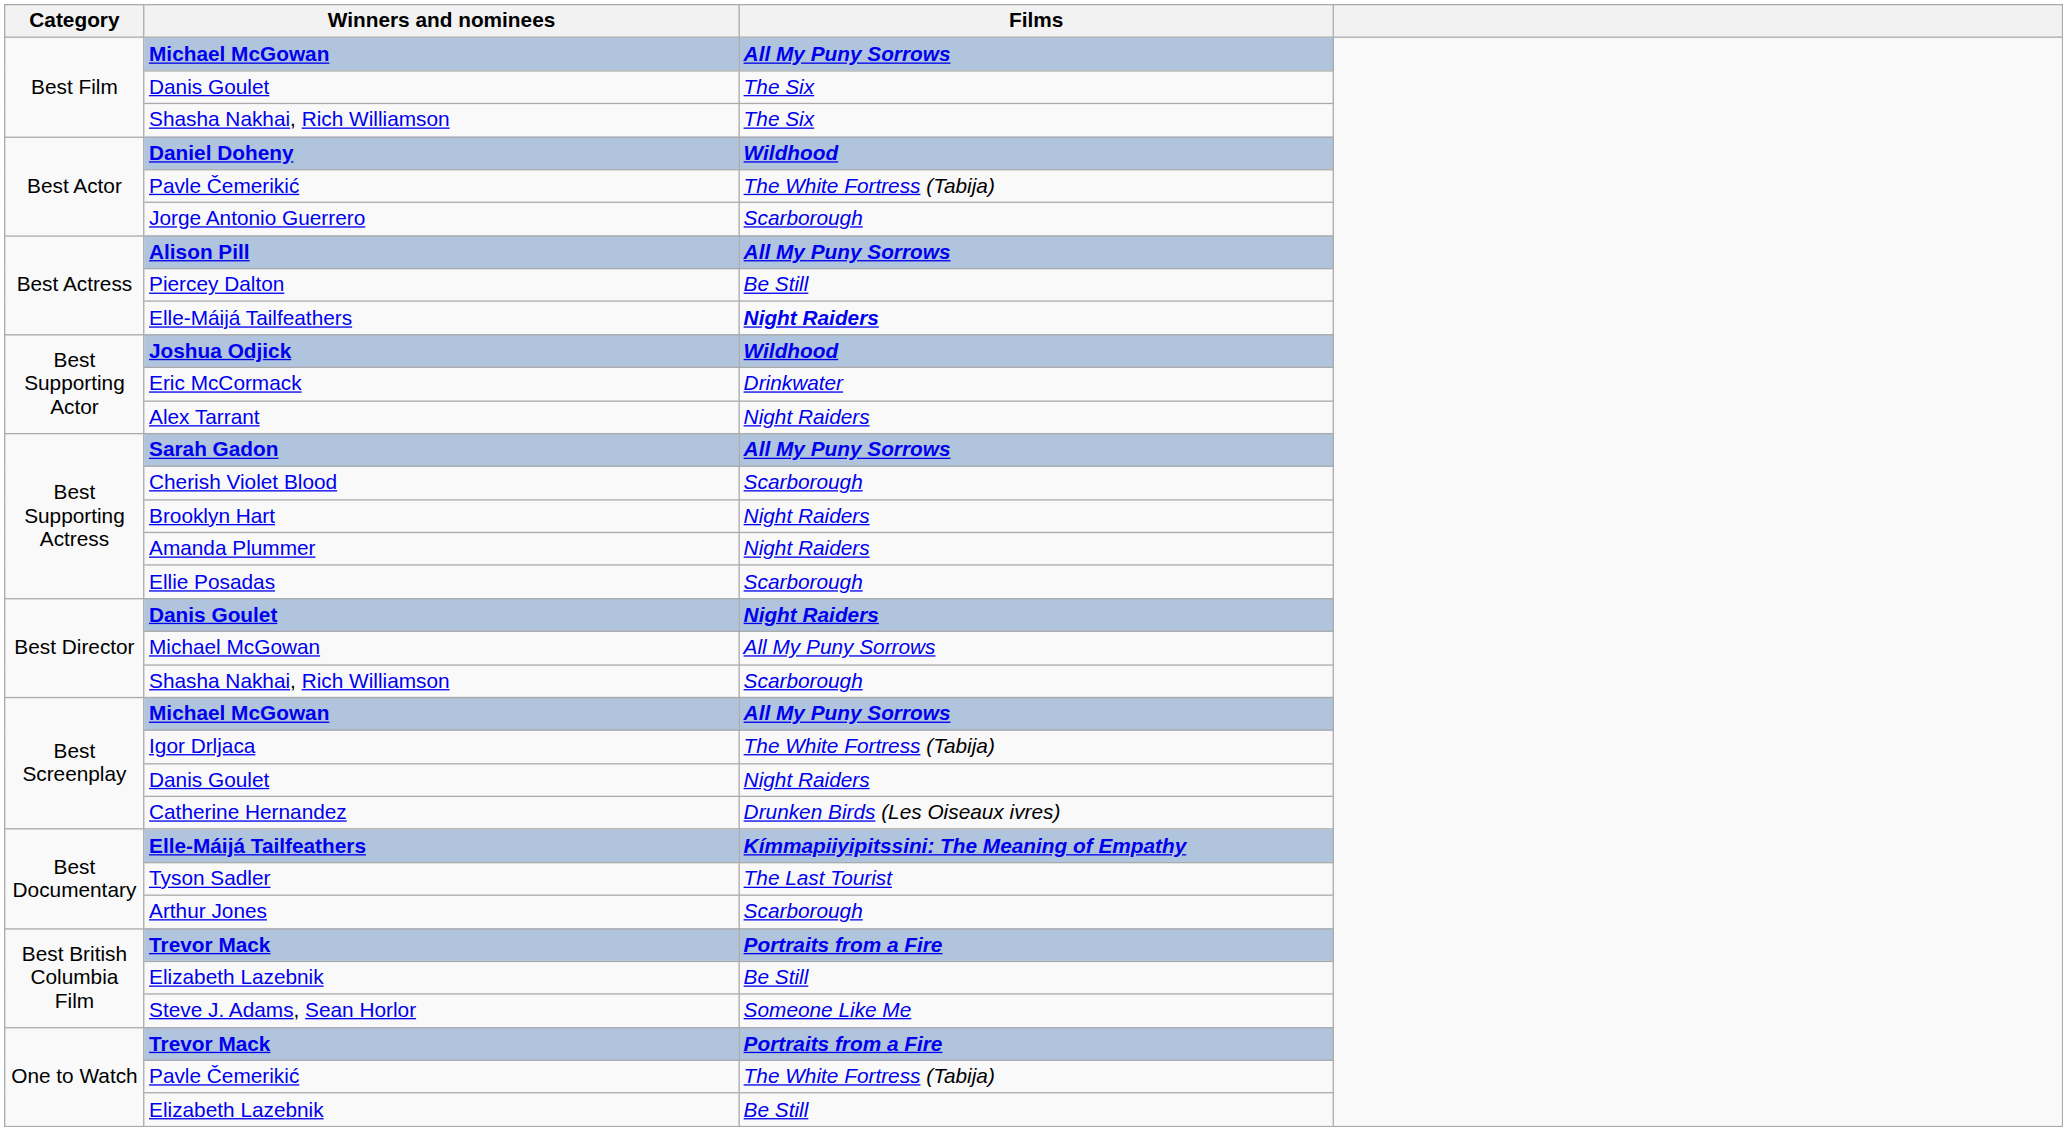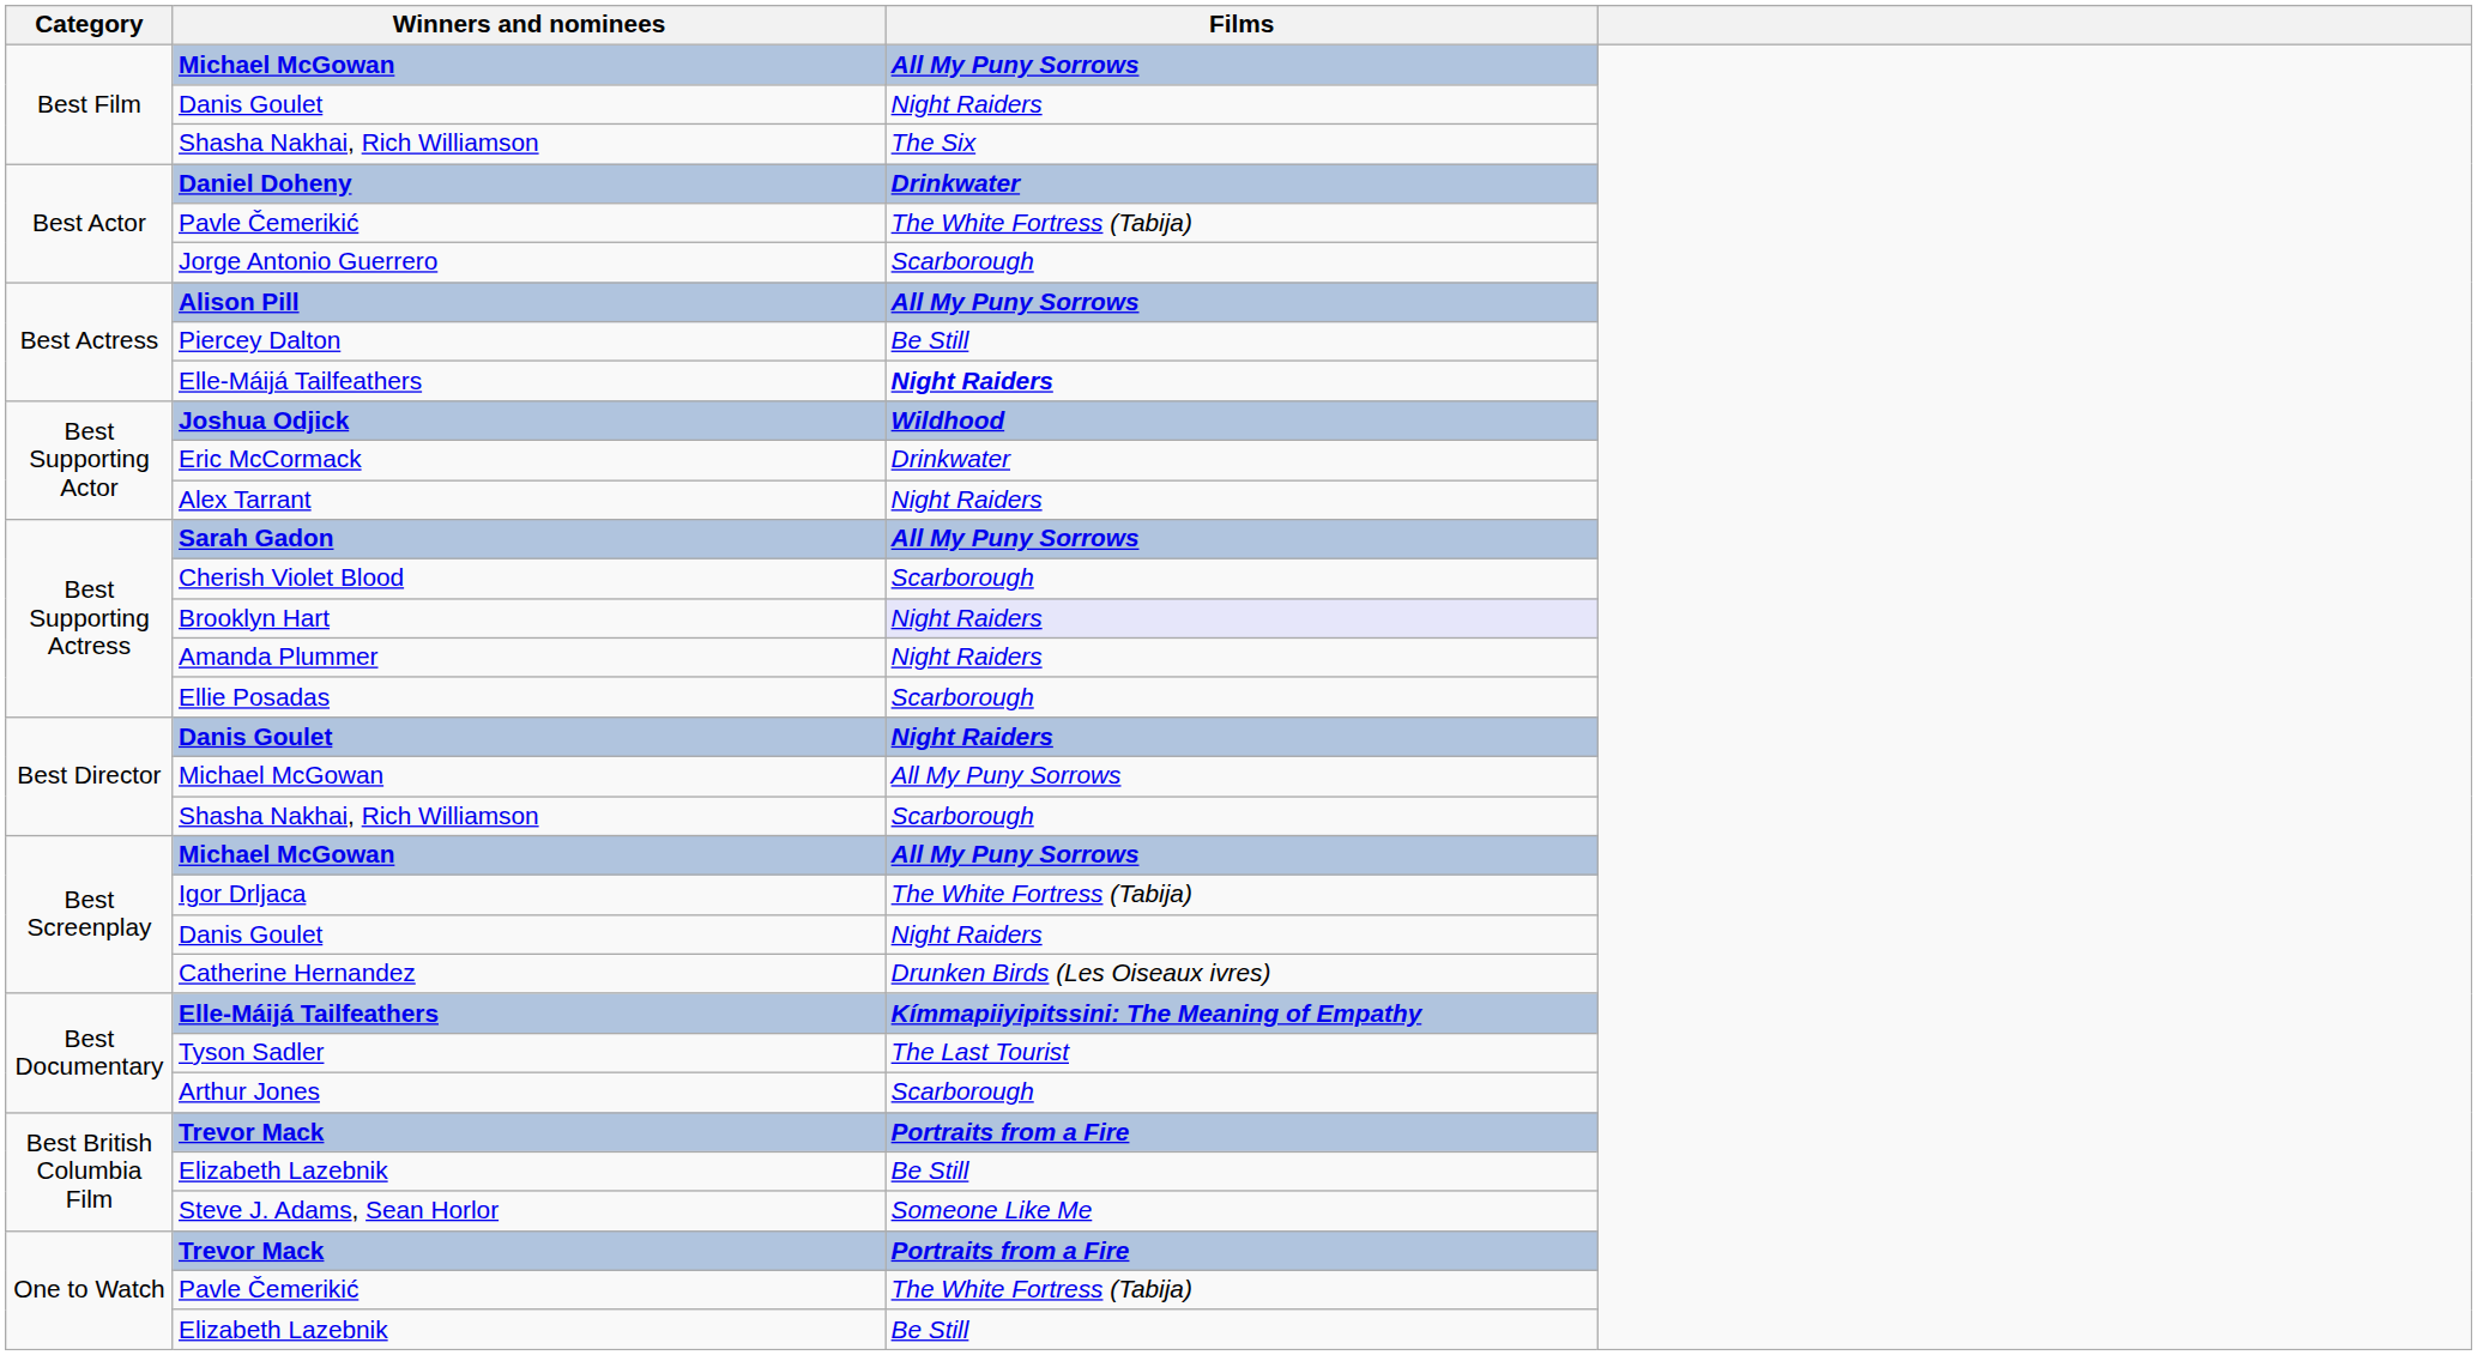 <table class="wikitable" width="100%" cellpadding="5">
 <tr>
 <th width="100"><strong>Category</strong></th>
 <th width="450"><strong>Winners and nominees</strong></th>
 <th width="450"><strong>Films</strong></th>
 <th scope="col" class="unsortable"></th>
 </tr>
 <tr>
 <td style="text-align:center;" rowspan=3>Best Film</td>
 <td style="background:#B0C4DE;"><strong><a href='#'>Michael McGowan</a></strong></td>
 <td style="background:#B0C4DE;"><strong><em><a href='#'>All My Puny Sorrows</a></em></strong></td>
 <td rowspan="33"; style="text-align:center;"><br></td>
 </tr>
 <tr>
 <td><a href='#'>Danis Goulet</a></td>
-<td><em><a href='#'>The Six</a></em></td>
+<td><em><a href='#'>Night Raiders</a></em></td>
 </tr>
 <tr>
 <td><a href='#'>Shasha Nakhai</a>, <a href='#'>Rich Williamson</a></td>
 <td><em><a href='#'>The Six</a></em></td>
 </tr>
 <tr>
 <td style="text-align:center;" rowspan=3>Best Actor</td>
 <td style="background:#B0C4DE;"><strong><a href='#'>Daniel Doheny</a></strong></td>
-<td style="background:#B0C4DE;"><strong><em><a href='#'>Wildhood</a></em></strong></td>
+<td style="background:#B0C4DE;"><strong><em><a href='#'>Drinkwater</a></em></strong></td>
 </tr>
 <tr>
 <td><a href='#'>Pavle Čemerikić</a></td>
 <td><em><a href='#'>The White Fortress</a> (Tabija)</em></td>
 </tr>
 <tr>
 <td><a href='#'>Jorge Antonio Guerrero</a></td>
 <td><em><a href='#'>Scarborough</a></em></td>
 </tr>
 <tr>
 <td style="text-align:center;" rowspan=3>Best Actress</td>
 <td style="background:#B0C4DE;"><strong><a href='#'>Alison Pill</a></strong></td>
 <td style="background:#B0C4DE;"><strong><em><a href='#'>All My Puny Sorrows</a></em></strong></td>
 </tr>
 <tr>
 <td><a href='#'>Piercey Dalton</a></td>
 <td><em><a href='#'>Be Still</a></em></td>
 </tr>
 <tr>
 <td><a href='#'>Elle-Máijá Tailfeathers</a></td>
 <td><strong><em><a href='#'>Night Raiders</a></em></strong></td>
 </tr>
 <tr>
 <td style="text-align:center;" rowspan=3>Best Supporting Actor</td>
 <td style="background:#B0C4DE;"><strong><a href='#'>Joshua Odjick</a></strong></td>
 <td style="background:#B0C4DE;"><strong><em><a href='#'>Wildhood</a></em></strong></td>
 </tr>
 <tr>
 <td><a href='#'>Eric McCormack</a></td>
 <td><em><a href='#'>Drinkwater</a></em></td>
 </tr>
 <tr>
 <td><a href='#'>Alex Tarrant</a></td>
 <td><em><a href='#'>Night Raiders</a></em></td>
 </tr>
 <tr>
 <td style="text-align:center;" rowspan=5>Best Supporting Actress</td>
 <td style="background:#B0C4DE;"><strong><a href='#'>Sarah Gadon</a></strong></td>
 <td style="background:#B0C4DE;"><strong><em><a href='#'>All My Puny Sorrows</a></em></strong></td>
 </tr>
 <tr>
 <td><a href='#'>Cherish Violet Blood</a></td>
 <td><em><a href='#'>Scarborough</a></em></td>
 </tr>
 <tr>
 <td><a href='#'>Brooklyn Hart</a></td>
-<td><em><a href='#'>Night Raiders</a></em></td>
+<td style="background: lavender;"><em><a href='#'>Night Raiders</a></em></td>
 </tr>
 <tr>
 <td><a href='#'>Amanda Plummer</a></td>
 <td><em><a href='#'>Night Raiders</a></em></td>
 </tr>
 <tr>
 <td><a href='#'>Ellie Posadas</a></td>
 <td><em><a href='#'>Scarborough</a></em></td>
 </tr>
 <tr>
 <td style="text-align:center;" rowspan=3>Best Director</td>
 <td style="background:#B0C4DE;"><strong><a href='#'>Danis Goulet</a></strong></td>
 <td style="background:#B0C4DE;"><strong><em><a href='#'>Night Raiders</a></em></strong></td>
 </tr>
 <tr>
 <td><a href='#'>Michael McGowan</a></td>
 <td><em><a href='#'>All My Puny Sorrows</a></em></td>
 </tr>
 <tr>
 <td><a href='#'>Shasha Nakhai</a>, <a href='#'>Rich Williamson</a></td>
 <td><em><a href='#'>Scarborough</a></em></td>
 </tr>
 <tr>
 <td style="text-align:center;" rowspan=4>Best Screenplay</td>
 <td style="background:#B0C4DE;"><strong><a href='#'>Michael McGowan</a></strong></td>
 <td style="background:#B0C4DE;"><strong><em><a href='#'>All My Puny Sorrows</a></em></strong></td>
 </tr>
 <tr>
 <td><a href='#'>Igor Drljaca</a></td>
 <td><em><a href='#'>The White Fortress</a> (Tabija)</em></td>
 </tr>
 <tr>
 <td><a href='#'>Danis Goulet</a></td>
 <td><em><a href='#'>Night Raiders</a></em></td>
 </tr>
 <tr>
 <td><a href='#'>Catherine Hernandez</a></td>
 <td><em><a href='#'>Drunken Birds</a> (Les Oiseaux ivres)</em></td>
 </tr>
 <tr>
 <td style="text-align:center;" rowspan=3>Best Documentary</td>
 <td style="background:#B0C4DE;"><strong><a href='#'>Elle-Máijá Tailfeathers</a></strong></td>
 <td style="background:#B0C4DE;"><strong><em><a href='#'>Kímmapiiyipitssini: The Meaning of Empathy</a></em></strong></td>
 </tr>
 <tr>
 <td><a href='#'>Tyson Sadler</a></td>
 <td><em><a href='#'>The Last Tourist</a></em></td>
 </tr>
 <tr>
 <td><a href='#'>Arthur Jones</a></td>
 <td><em><a href='#'>Scarborough</a></em></td>
 </tr>
 <tr>
 <td style="text-align:center;" rowspan=3>Best British Columbia Film</td>
 <td style="background:#B0C4DE;"><strong><a href='#'>Trevor Mack</a></strong></td>
 <td style="background:#B0C4DE;"><strong><em><a href='#'>Portraits from a Fire</a></em></strong></td>
 </tr>
 <tr>
 <td><a href='#'>Elizabeth Lazebnik</a></td>
 <td><em><a href='#'>Be Still</a></em></td>
 </tr>
 <tr>
 <td><a href='#'>Steve J. Adams</a>, <a href='#'>Sean Horlor</a></td>
 <td><em><a href='#'>Someone Like Me</a></em></td>
 </tr>
 <tr>
 <td style="text-align:center;" rowspan=3>One to Watch</td>
 <td style="background:#B0C4DE;"><strong><a href='#'>Trevor Mack</a></strong></td>
 <td style="background:#B0C4DE;"><strong><em><a href='#'>Portraits from a Fire</a></em></strong></td>
 </tr>
 <tr>
 <td><a href='#'>Pavle Čemerikić</a></td>
 <td><em><a href='#'>The White Fortress</a> (Tabija)</em></td>
 </tr>
 <tr>
 <td><a href='#'>Elizabeth Lazebnik</a></td>
 <td><em><a href='#'>Be Still</a></em></td>
 </tr>
 </table>
